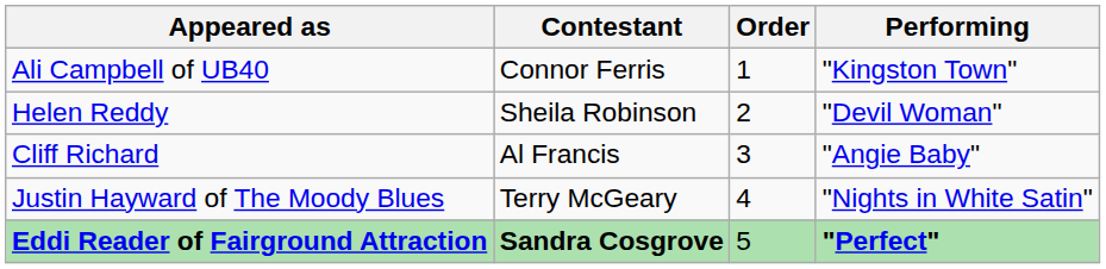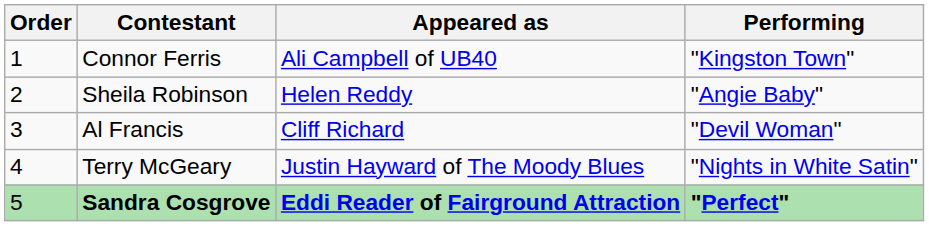 <table class="wikitable">
 <tr>
+<th>Order</th>
+<th>Contestant</th>
 <th>Appeared as</th>
-<th>Contestant</th>
-<th>Order</th>
 <th>Performing</th>
 </tr>
 <tr>
+<td>1</td>
+<td>Connor Ferris</td>
 <td><a href='#'>Ali Campbell</a> of <a href='#'>UB40</a></td>
-<td>Connor Ferris</td>
-<td>1</td>
 <td>"<a href='#'>Kingston Town</a>"</td>
 </tr>
 <tr>
+<td>2</td>
+<td>Sheila Robinson</td>
 <td><a href='#'>Helen Reddy</a></td>
-<td>Sheila Robinson</td>
-<td>2</td>
+<td>"<a href='#'>Angie Baby</a>"</td>
+</tr>
+<tr>
+<td>3</td>
+<td>Al Francis</td>
+<td><a href='#'>Cliff Richard</a></td>
 <td>"<a href='#'>Devil Woman</a>"</td>
 </tr>
 <tr>
-<td><a href='#'>Cliff Richard</a></td>
-<td>Al Francis</td>
-<td>3</td>
-<td>"<a href='#'>Angie Baby</a>"</td>
-</tr>
-<tr>
+<td>4</td>
+<td>Terry McGeary</td>
 <td><a href='#'>Justin Hayward</a> of <a href='#'>The Moody Blues</a></td>
-<td>Terry McGeary</td>
-<td>4</td>
 <td>"<a href='#'>Nights in White Satin</a>"</td>
 </tr>
 <tr style="background:#ACE1AF;">
+<td>5</td>
+<td><strong>Sandra Cosgrove</strong></td>
 <td><strong><a href='#'>Eddi Reader</a> of <a href='#'>Fairground Attraction</a></strong></td>
-<td><strong>Sandra Cosgrove</strong></td>
-<td>5</td>
 <td><strong>"<a href='#'>Perfect</a>"</strong></td>
 </tr>
 </table>
